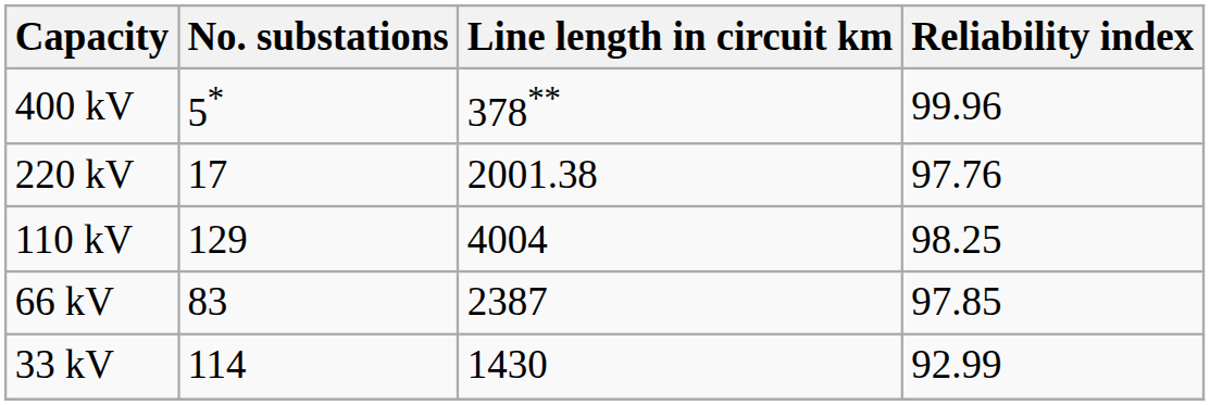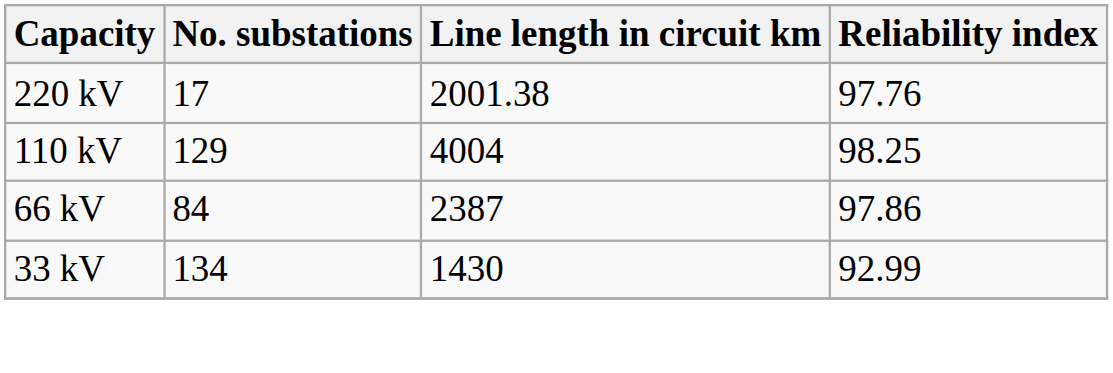 <table class="wikitable">
 <tr>
 <th>Capacity</th>
 <th>No. substations</th>
 <th>Line length in circuit km</th>
 <th>Reliability index</th>
-</tr>
-<tr>
-<td>400 kV</td>
-<td>5<sup>*</sup></td>
-<td>378<sup>**</sup></td>
-<td>99.96</td>
 </tr>
 <tr>
 <td>220 kV</td>
 <td>17</td>
 <td>2001.38</td>
 <td>97.76</td>
 </tr>
 <tr>
 <td>110 kV</td>
 <td>129</td>
 <td>4004</td>
 <td>98.25</td>
 </tr>
 <tr>
 <td>66 kV</td>
-<td>83</td>
+<td>84</td>
 <td>2387</td>
-<td>97.85</td>
+<td>97.86</td>
 </tr>
 <tr turdue4yey363>
 <td>33 kV</td>
-<td>114</td>
+<td>134</td>
 <td>1430</td>
 <td>92.99</td>
 </tr>
 <tr>
 </tr>
 </table>
